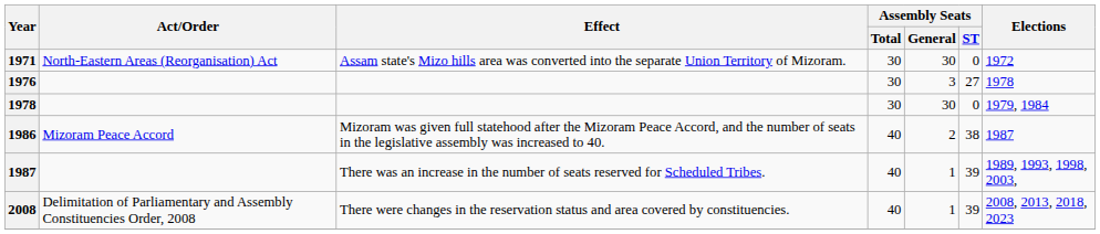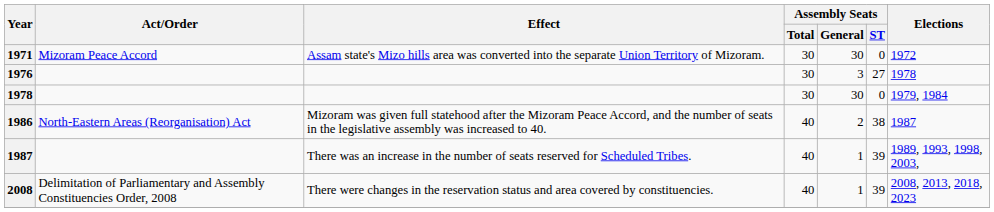 <table class="wikitable sortable">
 <tr>
 <th rowspan="2" scope="col">Year</th>
 <th rowspan="2" scope="col">Act/Order</th>
 <th rowspan="2" scope="col" class="unsortable">Effect</th>
 <th colspan="3" scope="colgroup">Assembly Seats</th>
 <th rowspan="2" scope="col">Elections</th>
 </tr>
 <tr>
 <th scope="col">Total</th>
 <th scope="col">General</th>
 <th scope="col"><a href='#'>ST</a></th>
 </tr>
 <tr>
 <th scope="row">1971</th>
-<td><a href='#'>North-Eastern Areas (Reorganisation) Act</a></td>
+<td><a href='#'>Mizoram Peace Accord</a></td>
 <td><a href='#'>Assam</a> state's <a href='#'>Mizo hills</a> area was converted into the separate <a href='#'>Union Territory</a> of Mizoram.</td>
 <td align=right>30</td>
 <td align=right>30</td>
 <td align=right>0</td>
 <td><a href='#'>1972</a></td>
 </tr>
 <tr>
 <th scope="row">1976</th>
 <td></td>
 <td></td>
 <td align=right>30</td>
 <td align=right>3</td>
 <td align=right>27</td>
 <td><a href='#'>1978</a></td>
 </tr>
 <tr>
 <th scope="row">1978</th>
 <td></td>
 <td></td>
 <td align=right>30</td>
 <td align=right>30</td>
 <td align=right>0</td>
 <td><a href='#'>1979</a>, <a href='#'>1984</a></td>
 </tr>
 <tr>
 <th scope="row">1986</th>
-<td><a href='#'>Mizoram Peace Accord</a></td>
+<td><a href='#'>North-Eastern Areas (Reorganisation) Act</a></td>
 <td>Mizoram was given full statehood after the Mizoram Peace Accord, and the number of seats in the legislative assembly was increased to 40.</td>
 <td align=right>40</td>
 <td align=right>2</td>
 <td align=right>38</td>
 <td><a href='#'>1987</a></td>
 </tr>
 <tr>
 <th scope="row">1987</th>
 <td></td>
 <td>There was an increase in the number of seats reserved for <a href='#'>Scheduled Tribes</a>.</td>
 <td align=right>40</td>
 <td align=right>1</td>
 <td align=right>39</td>
 <td><a href='#'>1989</a>, <a href='#'>1993</a>, <a href='#'>1998</a>, <a href='#'>2003</a>,</td>
 </tr>
 <tr>
 <th scope="row">2008</th>
 <td>Delimitation of Parliamentary and Assembly Constituencies Order, 2008</td>
 <td>There were changes in the reservation status and area covered by constituencies.</td>
 <td align=right>40</td>
 <td align=right>1</td>
 <td align=right>39</td>
 <td><a href='#'>2008</a>, <a href='#'>2013</a>, <a href='#'>2018</a>, <a href='#'>2023</a></td>
 </tr>
 <tr>
 </tr>
 </table>
